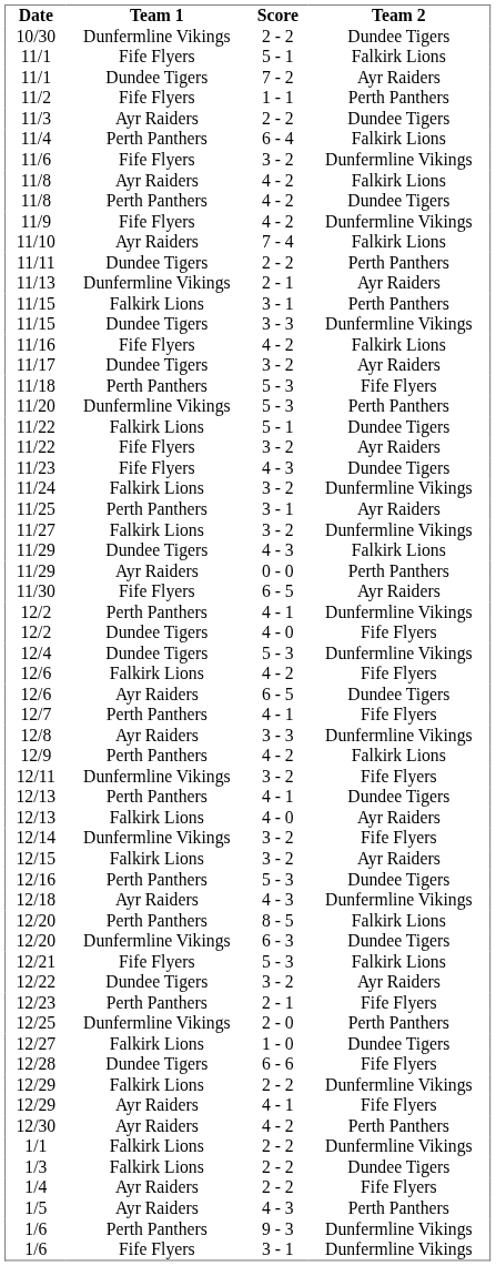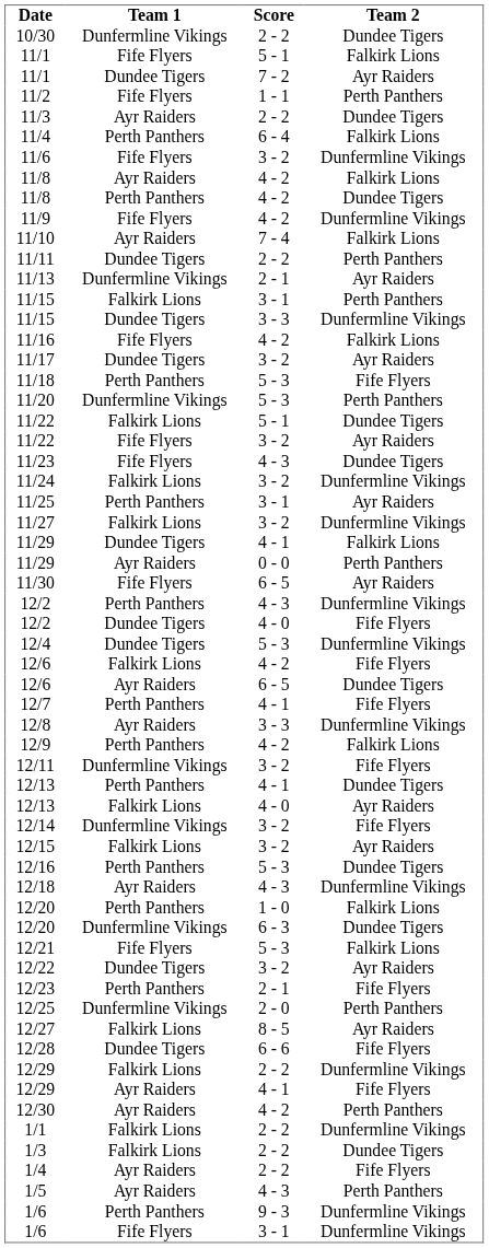 <table cellpadding="0" cellspacing="0" border="0" style="font-size: 90%; text-align: center; border: gray solid 1px; border-collapse: collapse;">
 <tr>
 <th width="50">Date</th>
 <th width="150">Team 1</th>
 <th width="50">Score</th>
 <th width="150">Team 2</th>
 </tr>
 <tr>
 <td>10/30</td>
 <td>Dunfermline Vikings</td>
 <td>2 - 2</td>
 <td>Dundee Tigers</td>
 </tr>
 <tr>
 <td>11/1</td>
 <td>Fife Flyers</td>
 <td>5 - 1</td>
 <td>Falkirk Lions</td>
 </tr>
 <tr>
 <td>11/1</td>
 <td>Dundee Tigers</td>
 <td>7 - 2</td>
 <td>Ayr Raiders</td>
 </tr>
 <tr>
 <td>11/2</td>
 <td>Fife Flyers</td>
 <td>1 - 1</td>
 <td>Perth Panthers</td>
 </tr>
 <tr>
 <td>11/3</td>
 <td>Ayr Raiders</td>
 <td>2 - 2</td>
 <td>Dundee Tigers</td>
 </tr>
 <tr>
 <td>11/4</td>
 <td>Perth Panthers</td>
 <td>6 - 4</td>
 <td>Falkirk Lions</td>
 </tr>
 <tr>
 <td>11/6</td>
 <td>Fife Flyers</td>
 <td>3 - 2</td>
 <td>Dunfermline Vikings</td>
 </tr>
 <tr>
 <td>11/8</td>
 <td>Ayr Raiders</td>
 <td>4 - 2</td>
 <td>Falkirk Lions</td>
 </tr>
 <tr>
 <td>11/8</td>
 <td>Perth Panthers</td>
 <td>4 - 2</td>
 <td>Dundee Tigers</td>
 </tr>
 <tr>
 <td>11/9</td>
 <td>Fife Flyers</td>
 <td>4 - 2</td>
 <td>Dunfermline Vikings</td>
 </tr>
 <tr>
 <td>11/10</td>
 <td>Ayr Raiders</td>
 <td>7 - 4</td>
 <td>Falkirk Lions</td>
 </tr>
 <tr>
 <td>11/11</td>
 <td>Dundee Tigers</td>
 <td>2 - 2</td>
 <td>Perth Panthers</td>
 </tr>
 <tr>
 <td>11/13</td>
 <td>Dunfermline Vikings</td>
 <td>2 - 1</td>
 <td>Ayr Raiders</td>
 </tr>
 <tr>
 <td>11/15</td>
 <td>Falkirk Lions</td>
 <td>3 - 1</td>
 <td>Perth Panthers</td>
 </tr>
 <tr>
 <td>11/15</td>
 <td>Dundee Tigers</td>
 <td>3 - 3</td>
 <td>Dunfermline Vikings</td>
 </tr>
 <tr>
 <td>11/16</td>
 <td>Fife Flyers</td>
 <td>4 - 2</td>
 <td>Falkirk Lions</td>
 </tr>
 <tr>
 <td>11/17</td>
 <td>Dundee Tigers</td>
 <td>3 - 2</td>
 <td>Ayr Raiders</td>
 </tr>
 <tr>
 <td>11/18</td>
 <td>Perth Panthers</td>
 <td>5 - 3</td>
 <td>Fife Flyers</td>
 </tr>
 <tr>
 <td>11/20</td>
 <td>Dunfermline Vikings</td>
 <td>5 - 3</td>
 <td>Perth Panthers</td>
 </tr>
 <tr>
 <td>11/22</td>
 <td>Falkirk Lions</td>
 <td>5 - 1</td>
 <td>Dundee Tigers</td>
 </tr>
 <tr>
 <td>11/22</td>
 <td>Fife Flyers</td>
 <td>3 - 2</td>
 <td>Ayr Raiders</td>
 </tr>
 <tr>
 <td>11/23</td>
 <td>Fife Flyers</td>
 <td>4 - 3</td>
 <td>Dundee Tigers</td>
 </tr>
 <tr>
 <td>11/24</td>
 <td>Falkirk Lions</td>
 <td>3 - 2</td>
 <td>Dunfermline Vikings</td>
 </tr>
 <tr>
 <td>11/25</td>
 <td>Perth Panthers</td>
 <td>3 - 1</td>
 <td>Ayr Raiders</td>
 </tr>
 <tr>
 <td>11/27</td>
 <td>Falkirk Lions</td>
 <td>3 - 2</td>
 <td>Dunfermline Vikings</td>
 </tr>
 <tr>
 <td>11/29</td>
 <td>Dundee Tigers</td>
-<td>4 - 3</td>
+<td>4 - 1</td>
 <td>Falkirk Lions</td>
 </tr>
 <tr>
 <td>11/29</td>
 <td>Ayr Raiders</td>
 <td>0 - 0</td>
 <td>Perth Panthers</td>
 </tr>
 <tr>
 <td>11/30</td>
 <td>Fife Flyers</td>
 <td>6 - 5</td>
 <td>Ayr Raiders</td>
 </tr>
 <tr>
 <td>12/2</td>
 <td>Perth Panthers</td>
-<td>4 - 1</td>
+<td>4 - 3</td>
 <td>Dunfermline Vikings</td>
 </tr>
 <tr>
 <td>12/2</td>
 <td>Dundee Tigers</td>
 <td>4 - 0</td>
 <td>Fife Flyers</td>
 </tr>
 <tr>
 <td>12/4</td>
 <td>Dundee Tigers</td>
 <td>5 - 3</td>
 <td>Dunfermline Vikings</td>
 </tr>
 <tr>
 <td>12/6</td>
 <td>Falkirk Lions</td>
 <td>4 - 2</td>
 <td>Fife Flyers</td>
 </tr>
 <tr>
 <td>12/6</td>
 <td>Ayr Raiders</td>
 <td>6 - 5</td>
 <td>Dundee Tigers</td>
 </tr>
 <tr>
 <td>12/7</td>
 <td>Perth Panthers</td>
 <td>4 - 1</td>
 <td>Fife Flyers</td>
 </tr>
 <tr>
 <td>12/8</td>
 <td>Ayr Raiders</td>
 <td>3 - 3</td>
 <td>Dunfermline Vikings</td>
 </tr>
 <tr>
 <td>12/9</td>
 <td>Perth Panthers</td>
 <td>4 - 2</td>
 <td>Falkirk Lions</td>
 </tr>
 <tr>
 <td>12/11</td>
 <td>Dunfermline Vikings</td>
 <td>3 - 2</td>
 <td>Fife Flyers</td>
 </tr>
 <tr>
 <td>12/13</td>
 <td>Perth Panthers</td>
 <td>4 - 1</td>
 <td>Dundee Tigers</td>
 </tr>
 <tr>
 <td>12/13</td>
 <td>Falkirk Lions</td>
 <td>4 - 0</td>
 <td>Ayr Raiders</td>
 </tr>
 <tr>
 <td>12/14</td>
 <td>Dunfermline Vikings</td>
 <td>3 - 2</td>
 <td>Fife Flyers</td>
 </tr>
 <tr>
 <td>12/15</td>
 <td>Falkirk Lions</td>
 <td>3 - 2</td>
 <td>Ayr Raiders</td>
 </tr>
 <tr>
 <td>12/16</td>
 <td>Perth Panthers</td>
 <td>5 - 3</td>
 <td>Dundee Tigers</td>
 </tr>
 <tr>
 <td>12/18</td>
 <td>Ayr Raiders</td>
 <td>4 - 3</td>
 <td>Dunfermline Vikings</td>
 </tr>
 <tr>
 <td>12/20</td>
 <td>Perth Panthers</td>
-<td>8 - 5</td>
+<td>1 - 0</td>
 <td>Falkirk Lions</td>
 </tr>
 <tr>
 <td>12/20</td>
 <td>Dunfermline Vikings</td>
 <td>6 - 3</td>
 <td>Dundee Tigers</td>
 </tr>
 <tr>
 <td>12/21</td>
 <td>Fife Flyers</td>
 <td>5 - 3</td>
 <td>Falkirk Lions</td>
 </tr>
 <tr>
 <td>12/22</td>
 <td>Dundee Tigers</td>
 <td>3 - 2</td>
 <td>Ayr Raiders</td>
 </tr>
 <tr>
 <td>12/23</td>
 <td>Perth Panthers</td>
 <td>2 - 1</td>
 <td>Fife Flyers</td>
 </tr>
 <tr>
 <td>12/25</td>
 <td>Dunfermline Vikings</td>
 <td>2 - 0</td>
 <td>Perth Panthers</td>
 </tr>
 <tr>
 <td>12/27</td>
 <td>Falkirk Lions</td>
-<td>1 - 0</td>
-<td>Dundee Tigers</td>
+<td>8 - 5</td>
+<td>Ayr Raiders</td>
 </tr>
 <tr>
 <td>12/28</td>
 <td>Dundee Tigers</td>
 <td>6 - 6</td>
 <td>Fife Flyers</td>
 </tr>
 <tr>
 <td>12/29</td>
 <td>Falkirk Lions</td>
 <td>2 - 2</td>
 <td>Dunfermline Vikings</td>
 </tr>
 <tr>
 <td>12/29</td>
 <td>Ayr Raiders</td>
 <td>4 - 1</td>
 <td>Fife Flyers</td>
 </tr>
 <tr>
 <td>12/30</td>
 <td>Ayr Raiders</td>
 <td>4 - 2</td>
 <td>Perth Panthers</td>
 </tr>
 <tr>
 <td>1/1</td>
 <td>Falkirk Lions</td>
 <td>2 - 2</td>
 <td>Dunfermline Vikings</td>
 </tr>
 <tr>
 <td>1/3</td>
 <td>Falkirk Lions</td>
 <td>2 - 2</td>
 <td>Dundee Tigers</td>
 </tr>
 <tr>
 <td>1/4</td>
 <td>Ayr Raiders</td>
 <td>2 - 2</td>
 <td>Fife Flyers</td>
 </tr>
 <tr>
 <td>1/5</td>
 <td>Ayr Raiders</td>
 <td>4 - 3</td>
 <td>Perth Panthers</td>
 </tr>
 <tr>
 <td>1/6</td>
 <td>Perth Panthers</td>
 <td>9 - 3</td>
 <td>Dunfermline Vikings</td>
 </tr>
 <tr>
 <td>1/6</td>
 <td>Fife Flyers</td>
 <td>3 - 1</td>
 <td>Dunfermline Vikings</td>
 </tr>
 </table>
